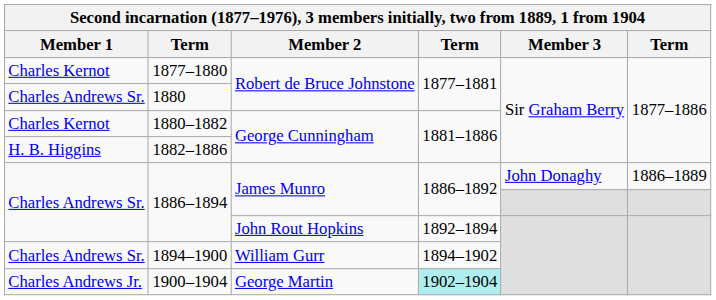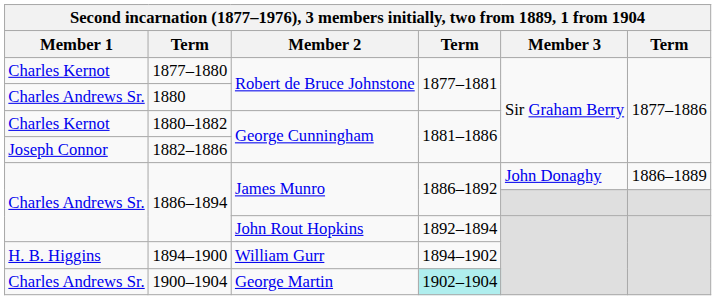 <table class="wikitable">
 <tr>
 <th colspan="6">Second incarnation (1877–1976), 3 members initially, two from 1889, 1 from 1904</th>
 </tr>
 <tr>
 <th>Member 1</th>
 <th>Term</th>
 <th>Member 2</th>
 <th>Term</th>
 <th>Member 3</th>
 <th>Term</th>
 </tr>
 <tr>
 <td><a href='#'>Charles Kernot</a></td>
 <td>1877–1880</td>
 <td rowspan=2><a href='#'>Robert de Bruce Johnstone</a></td>
 <td rowspan=2>1877–1881</td>
 <td rowspan=4>Sir <a href='#'>Graham Berry</a></td>
 <td rowspan=4>1877–1886</td>
 </tr>
 <tr>
 <td><a href='#'>Charles Andrews Sr.</a></td>
 <td>1880</td>
 </tr>
 <tr>
 <td><a href='#'>Charles Kernot</a></td>
 <td>1880–1882</td>
 <td rowspan=2><a href='#'>George Cunningham</a></td>
 <td rowspan=2>1881–1886</td>
 </tr>
 <tr>
-<td><a href='#'>H. B. Higgins</a></td>
+<td><a href='#'>Joseph Connor</a></td>
 <td>1882–1886</td>
 </tr>
 <tr>
 <td rowspan=3><a href='#'>Charles Andrews Sr.</a></td>
 <td rowspan=3>1886–1894</td>
 <td rowspan=2><a href='#'>James Munro</a></td>
 <td rowspan=2>1886–1892</td>
 <td><a href='#'>John Donaghy</a></td>
 <td>1886–1889</td>
 </tr>
 <tr>
 <td rowspan=1 bgcolor=#DFDFDF> </td>
 <td rowspan=1 bgcolor=#DFDFDF> </td>
 </tr>
 <tr>
 <td><a href='#'>John Rout Hopkins</a></td>
 <td>1892–1894</td>
 <td rowspan=3 bgcolor=#DFDFDF> </td>
 <td rowspan=3 bgcolor=#DFDFDF> </td>
 </tr>
 <tr>
-<td><a href='#'>Charles Andrews Sr.</a></td>
+<td><a href='#'>H. B. Higgins</a></td>
 <td>1894–1900</td>
 <td><a href='#'>William Gurr</a></td>
 <td>1894–1902</td>
 </tr>
 <tr>
-<td><a href='#'>Charles Andrews Jr.</a></td>
+<td><a href='#'>Charles Andrews Sr.</a></td>
 <td>1900–1904</td>
 <td><a href='#'>George Martin</a></td>
 <td style="background: paleturquoise;">1902–1904</td>
 </tr>
 </table>
